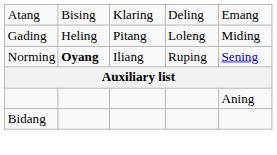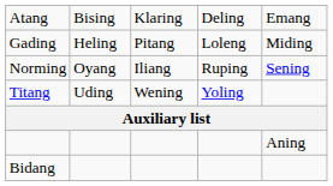 <table class="wikitable" align=right>
 <tr>
 <td scope="col" width="20%">Atang</td>
 <td>Bising</td>
 <td>Klaring</td>
 <td>Deling</td>
 <td>Emang</td>
 </tr>
 <tr>
 <td>Gading</td>
 <td>Heling</td>
 <td>Pitang</td>
 <td>Loleng</td>
 <td>Miding</td>
 </tr>
 <tr>
 <td>Norming</td>
-<td><strong>Oyang</strong></td>
+<td>Oyang</td>
 <td>Iliang</td>
 <td>Ruping</td>
 <td><a href='#'>Sening</a></td>
+</tr>
+<tr>
+<td><a href='#'>Titang</a></td>
+<td>Uding</td>
+<td>Wening</td>
+<td><a href='#'>Yoling</a></td>
+<td></td>
 </tr>
 <tr>
 <th colspan=5>Auxiliary list</th>
 </tr>
 <tr>
 <td></td>
 <td></td>
 <td></td>
 <td></td>
 <td>Aning</td>
 </tr>
 <tr>
 <td>Bidang</td>
 <td></td>
 <td></td>
 <td></td>
 <td></td>
 </tr>
 </table>
